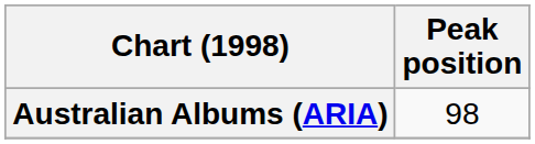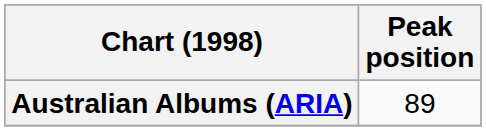 <table class="wikitable sortable plainrowheaders" style="text-align:center">
 <tr>
 <th scope="col">Chart (1998)</th>
 <th scope="col">Peak<br>position</th>
 </tr>
 <tr>
 <th scope="row">Australian Albums (<a href='#'>ARIA</a>)</th>
-<td>98</td>
+<td>89</td>
 </tr>
 <tr>
 </tr>
 <tr>
 </tr>
 <tr>
 </tr>
 <tr>
 </tr>
 </table>
